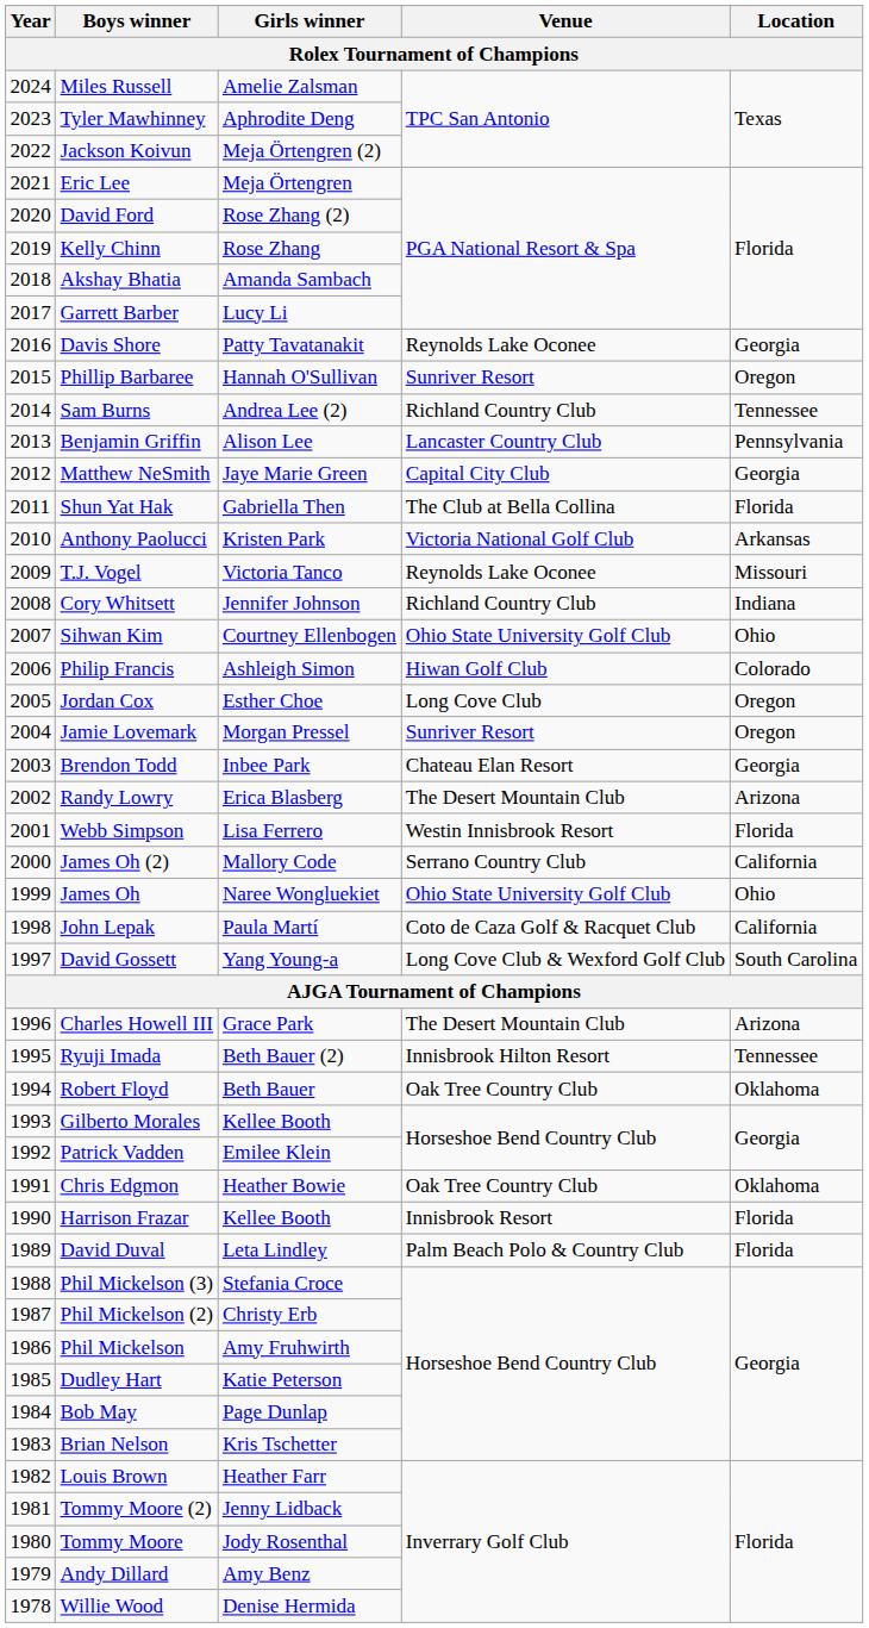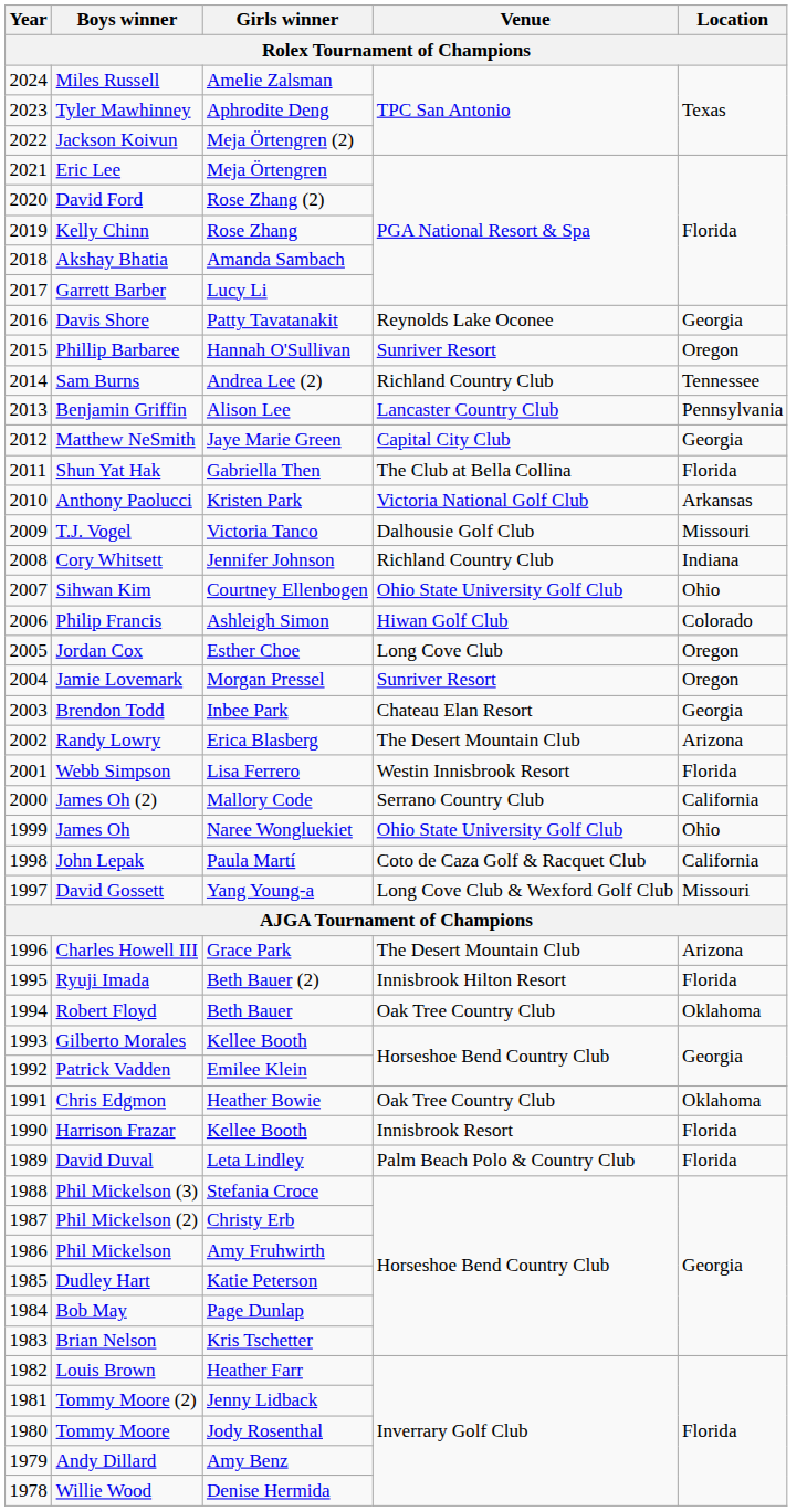 <table class="wikitable sortable">
 <tr>
 <th>Year</th>
 <th>Boys winner</th>
 <th>Girls winner</th>
 <th>Venue</th>
 <th>Location</th>
 </tr>
 <tr>
 <th colspan=5>Rolex Tournament of Champions</th>
 </tr>
 <tr>
 <td>2024</td>
 <td> <a href='#'>Miles Russell</a></td>
 <td> <a href='#'>Amelie Zalsman</a></td>
 <td rowspan=3><a href='#'>TPC San Antonio</a></td>
 <td rowspan=3>Texas</td>
 </tr>
 <tr>
 <td>2023</td>
 <td> <a href='#'>Tyler Mawhinney</a></td>
 <td> <a href='#'>Aphrodite Deng</a></td>
 </tr>
 <tr>
 <td>2022</td>
 <td> <a href='#'>Jackson Koivun</a></td>
 <td> <a href='#'>Meja Örtengren</a> (2)</td>
 </tr>
 <tr>
 <td>2021</td>
 <td> <a href='#'>Eric Lee</a></td>
 <td> <a href='#'>Meja Örtengren</a></td>
 <td rowspan=5><a href='#'>PGA National Resort & Spa</a></td>
 <td rowspan=5>Florida</td>
 </tr>
 <tr>
 <td>2020</td>
 <td> <a href='#'>David Ford</a></td>
 <td> <a href='#'>Rose Zhang</a> (2)</td>
 </tr>
 <tr>
 <td>2019</td>
 <td> <a href='#'>Kelly Chinn</a></td>
 <td> <a href='#'>Rose Zhang</a></td>
 </tr>
 <tr>
 <td>2018</td>
 <td> <a href='#'>Akshay Bhatia</a></td>
 <td> <a href='#'>Amanda Sambach</a></td>
 </tr>
 <tr>
 <td>2017</td>
 <td> <a href='#'>Garrett Barber</a></td>
 <td> <a href='#'>Lucy Li</a></td>
 </tr>
 <tr>
 <td>2016</td>
 <td> <a href='#'>Davis Shore</a></td>
 <td> <a href='#'>Patty Tavatanakit</a></td>
 <td>Reynolds Lake Oconee</td>
 <td>Georgia</td>
 </tr>
 <tr>
 <td>2015</td>
 <td> <a href='#'>Phillip Barbaree</a></td>
 <td> <a href='#'>Hannah O'Sullivan</a></td>
 <td><a href='#'>Sunriver Resort</a></td>
 <td>Oregon</td>
 </tr>
 <tr>
 <td>2014</td>
 <td> <a href='#'>Sam Burns</a></td>
 <td> <a href='#'>Andrea Lee</a> (2)</td>
 <td>Richland Country Club</td>
 <td>Tennessee</td>
 </tr>
 <tr>
 <td>2013</td>
 <td> <a href='#'>Benjamin Griffin</a></td>
 <td> <a href='#'>Alison Lee</a></td>
 <td><a href='#'>Lancaster Country Club</a></td>
 <td>Pennsylvania</td>
 </tr>
 <tr>
 <td>2012</td>
 <td> <a href='#'>Matthew NeSmith</a></td>
 <td> <a href='#'>Jaye Marie Green</a></td>
 <td><a href='#'>Capital City Club</a></td>
 <td>Georgia</td>
 </tr>
 <tr>
 <td>2011</td>
 <td> <a href='#'>Shun Yat Hak </a></td>
 <td> <a href='#'>Gabriella Then</a></td>
 <td>The Club at Bella Collina</td>
 <td>Florida</td>
 </tr>
 <tr>
 <td>2010</td>
 <td> <a href='#'>Anthony Paolucci</a></td>
 <td> <a href='#'>Kristen Park</a></td>
 <td><a href='#'>Victoria National Golf Club</a></td>
 <td>Arkansas</td>
 </tr>
 <tr>
 <td>2009</td>
 <td> <a href='#'>T.J. Vogel</a></td>
 <td> <a href='#'>Victoria Tanco</a></td>
-<td>Reynolds Lake Oconee</td>
+<td>Dalhousie Golf Club</td>
 <td>Missouri</td>
 </tr>
 <tr>
 <td>2008</td>
 <td> <a href='#'>Cory Whitsett</a></td>
 <td> <a href='#'>Jennifer Johnson</a></td>
 <td>Richland Country Club</td>
 <td>Indiana</td>
 </tr>
 <tr>
 <td>2007</td>
 <td> <a href='#'>Sihwan Kim</a></td>
 <td> <a href='#'>Courtney Ellenbogen</a></td>
 <td><a href='#'>Ohio State University Golf Club</a></td>
 <td>Ohio</td>
 </tr>
 <tr>
 <td>2006</td>
 <td> <a href='#'>Philip Francis</a></td>
 <td> <a href='#'>Ashleigh Simon</a></td>
 <td><a href='#'>Hiwan Golf Club</a></td>
 <td>Colorado</td>
 </tr>
 <tr>
 <td>2005</td>
 <td> <a href='#'>Jordan Cox</a></td>
 <td> <a href='#'>Esther Choe</a></td>
 <td>Long Cove Club</td>
 <td>Oregon</td>
 </tr>
 <tr>
 <td>2004</td>
 <td> <a href='#'>Jamie Lovemark </a></td>
 <td> <a href='#'>Morgan Pressel</a></td>
 <td><a href='#'>Sunriver Resort</a></td>
 <td>Oregon</td>
 </tr>
 <tr>
 <td>2003</td>
 <td> <a href='#'>Brendon Todd</a></td>
 <td> <a href='#'>Inbee Park</a></td>
 <td>Chateau Elan Resort</td>
 <td>Georgia</td>
 </tr>
 <tr>
 <td>2002</td>
 <td> <a href='#'>Randy Lowry</a></td>
 <td> <a href='#'>Erica Blasberg</a></td>
 <td>The Desert Mountain Club</td>
 <td>Arizona</td>
 </tr>
 <tr>
 <td>2001</td>
 <td> <a href='#'>Webb Simpson</a></td>
 <td> <a href='#'>Lisa Ferrero </a></td>
 <td>Westin Innisbrook Resort</td>
 <td>Florida</td>
 </tr>
 <tr>
 <td>2000</td>
 <td> <a href='#'>James Oh</a> (2)</td>
 <td> <a href='#'>Mallory Code</a></td>
 <td>Serrano Country Club</td>
 <td>California</td>
 </tr>
 <tr>
 <td>1999</td>
 <td> <a href='#'>James Oh</a></td>
 <td> <a href='#'>Naree Wongluekiet</a></td>
 <td><a href='#'>Ohio State University Golf Club</a></td>
 <td>Ohio</td>
 </tr>
 <tr>
 <td>1998</td>
 <td> <a href='#'>John Lepak</a></td>
 <td> <a href='#'>Paula Martí</a></td>
 <td>Coto de Caza Golf & Racquet Club</td>
 <td>California</td>
 </tr>
 <tr>
 <td>1997</td>
 <td> <a href='#'>David Gossett</a></td>
 <td> <a href='#'>Yang Young-a</a></td>
 <td>Long Cove Club & Wexford Golf Club</td>
-<td>South Carolina</td>
+<td>Missouri</td>
 </tr>
 <tr>
 <th colspan=5>AJGA Tournament of Champions</th>
 </tr>
 <tr>
 <td>1996</td>
 <td> <a href='#'>Charles Howell III</a></td>
 <td> <a href='#'>Grace Park</a></td>
 <td>The Desert Mountain Club</td>
 <td>Arizona</td>
 </tr>
 <tr>
 <td>1995</td>
 <td> <a href='#'>Ryuji Imada</a></td>
 <td> <a href='#'>Beth Bauer</a> (2)</td>
 <td>Innisbrook Hilton Resort</td>
-<td>Tennessee</td>
+<td>Florida</td>
 </tr>
 <tr>
 <td>1994</td>
 <td> <a href='#'>Robert Floyd</a></td>
 <td> <a href='#'>Beth Bauer</a></td>
 <td>Oak Tree Country Club</td>
 <td>Oklahoma</td>
 </tr>
 <tr>
 <td>1993</td>
 <td> <a href='#'>Gilberto Morales </a></td>
 <td> <a href='#'>Kellee Booth</a></td>
 <td rowspan=2>Horseshoe Bend Country Club</td>
 <td rowspan=2>Georgia</td>
 </tr>
 <tr>
 <td>1992</td>
 <td> <a href='#'>Patrick Vadden</a></td>
 <td> <a href='#'>Emilee Klein</a></td>
 </tr>
 <tr>
 <td>1991</td>
 <td> <a href='#'>Chris Edgmon</a></td>
 <td> <a href='#'>Heather Bowie</a></td>
 <td>Oak Tree Country Club</td>
 <td>Oklahoma</td>
 </tr>
 <tr>
 <td>1990</td>
 <td> <a href='#'>Harrison Frazar</a></td>
 <td> <a href='#'>Kellee Booth</a></td>
 <td>Innisbrook Resort</td>
 <td>Florida</td>
 </tr>
 <tr>
 <td>1989</td>
 <td> <a href='#'>David Duval</a></td>
 <td> <a href='#'>Leta Lindley</a></td>
 <td>Palm Beach Polo & Country Club</td>
 <td>Florida</td>
 </tr>
 <tr>
 <td>1988</td>
 <td> <a href='#'>Phil Mickelson</a> (3)</td>
 <td> <a href='#'>Stefania Croce</a></td>
 <td rowspan=6>Horseshoe Bend Country Club</td>
 <td rowspan=6>Georgia</td>
 </tr>
 <tr>
 <td>1987</td>
 <td> <a href='#'>Phil Mickelson</a> (2)</td>
 <td> <a href='#'>Christy Erb</a></td>
 </tr>
 <tr>
 <td>1986</td>
 <td> <a href='#'>Phil Mickelson</a></td>
 <td> <a href='#'>Amy Fruhwirth</a></td>
 </tr>
 <tr>
 <td>1985</td>
 <td> <a href='#'>Dudley Hart</a></td>
 <td> <a href='#'>Katie Peterson</a></td>
 </tr>
 <tr>
 <td>1984</td>
 <td> <a href='#'>Bob May</a></td>
 <td> <a href='#'>Page Dunlap</a></td>
 </tr>
 <tr>
 <td>1983</td>
 <td> <a href='#'>Brian Nelson</a></td>
 <td> <a href='#'>Kris Tschetter</a></td>
 </tr>
 <tr>
 <td>1982</td>
 <td> <a href='#'>Louis Brown</a></td>
 <td> <a href='#'>Heather Farr</a></td>
 <td rowspan=5>Inverrary Golf Club</td>
 <td rowspan=5>Florida</td>
 </tr>
 <tr>
 <td>1981</td>
 <td> <a href='#'>Tommy Moore</a> (2)</td>
 <td> <a href='#'>Jenny Lidback</a></td>
 </tr>
 <tr>
 <td>1980</td>
 <td> <a href='#'>Tommy Moore</a></td>
 <td> <a href='#'>Jody Rosenthal</a></td>
 </tr>
 <tr>
 <td>1979</td>
 <td> <a href='#'>Andy Dillard</a></td>
 <td> <a href='#'>Amy Benz</a></td>
 </tr>
 <tr>
 <td>1978</td>
 <td> <a href='#'>Willie Wood</a></td>
 <td> <a href='#'>Denise Hermida</a></td>
 </tr>
 </table>
